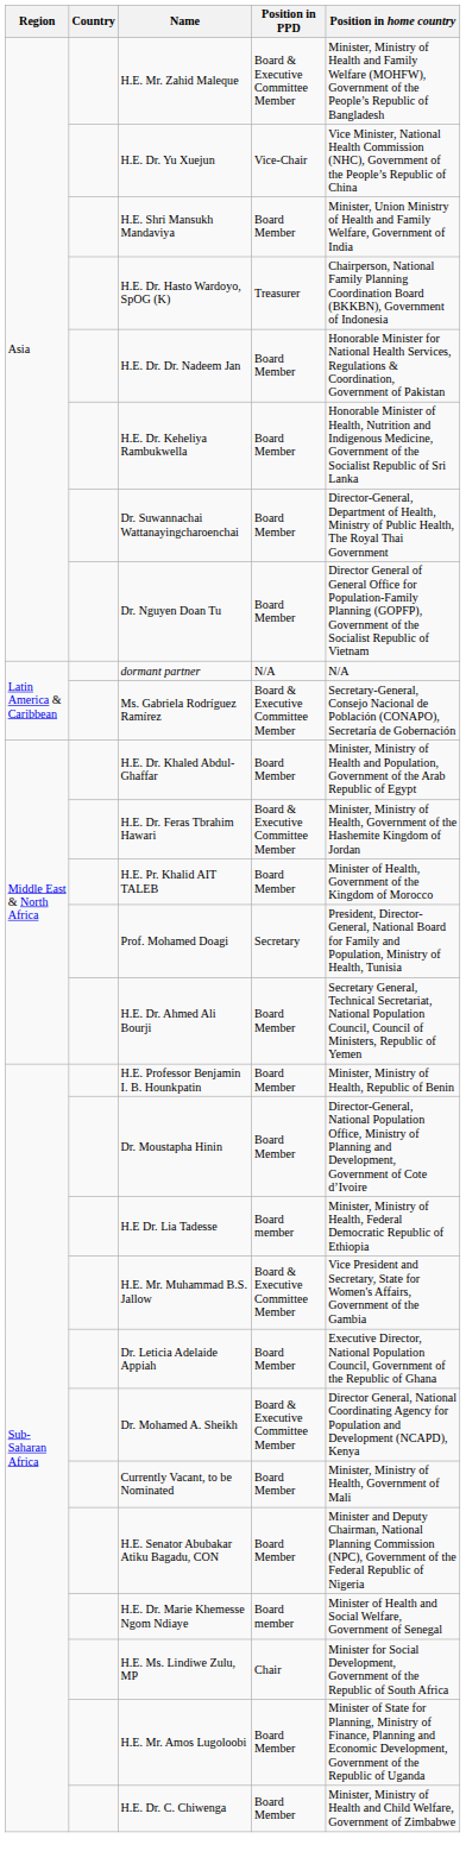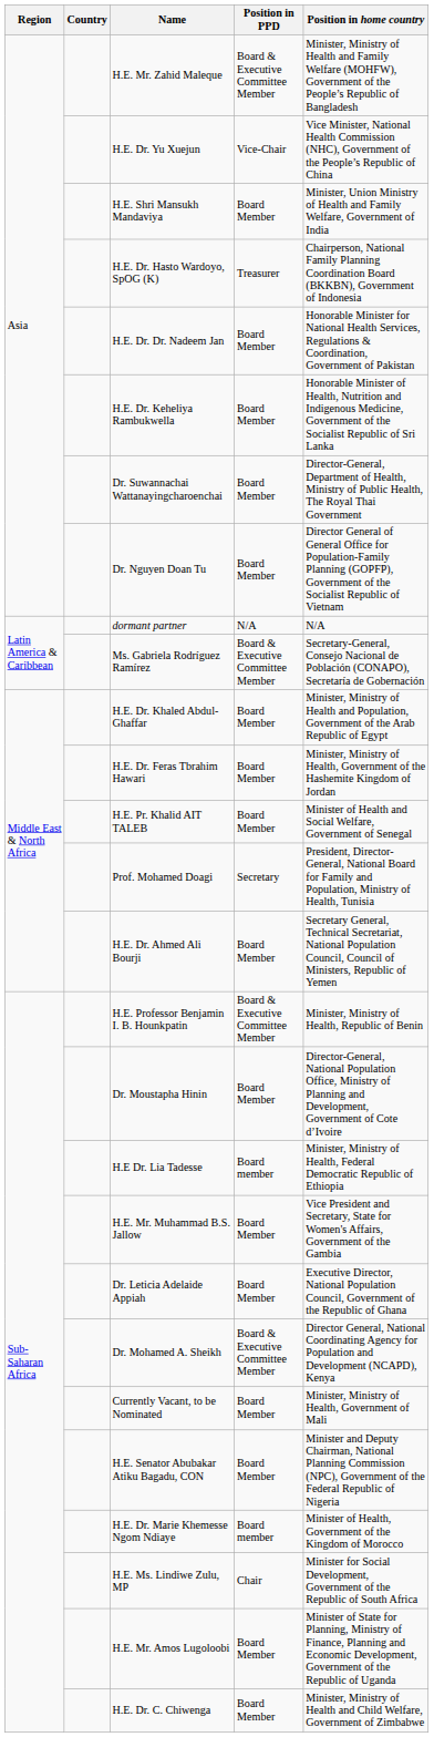 <table class= "wikitable" border="1">
 <tr>
 <th>Region</th>
 <th>Country</th>
 <th>Name</th>
 <th>Position in PPD</th>
 <th>Position in <em>home country</em></th>
 </tr>
 <tr>
 <td rowspan="8">Asia</td>
 <td></td>
 <td>H.E. Mr. Zahid Maleque</td>
 <td>Board & Executive Committee Member</td>
 <td>Minister, Ministry of Health and Family Welfare (MOHFW), Government of the People’s Republic of Bangladesh</td>
 </tr>
 <tr>
 <td></td>
 <td>H.E. Dr. Yu Xuejun</td>
 <td>Vice-Chair</td>
 <td>Vice Minister, National Health Commission (NHC), Government of the People’s Republic of China</td>
 </tr>
 <tr>
 <td></td>
 <td>H.E. Shri Mansukh Mandaviya</td>
 <td>Board Member</td>
 <td>Minister, Union Ministry of Health and Family Welfare, Government of India</td>
 </tr>
 <tr>
 <td></td>
 <td>H.E. Dr. Hasto Wardoyo, SpOG (K)</td>
 <td>Treasurer</td>
 <td>Chairperson, National Family Planning Coordination Board (BKKBN), Government of Indonesia</td>
 </tr>
 <tr>
 <td></td>
 <td>H.E. Dr. Dr. Nadeem Jan</td>
 <td>Board Member</td>
 <td>Honorable Minister for National Health Services, Regulations & Coordination,<br>Government of Pakistan</td>
 </tr>
 <tr>
 <td></td>
 <td>H.E. Dr. Keheliya Rambukwella</td>
 <td>Board Member</td>
 <td>Honorable Minister of Health, Nutrition and Indigenous Medicine, Government of the Socialist Republic of Sri Lanka</td>
 </tr>
 <tr>
 <td></td>
 <td>Dr. Suwannachai Wattanayingcharoenchai</td>
 <td>Board Member</td>
 <td>Director-General, Department of Health, Ministry of Public Health, The Royal Thai Government</td>
 </tr>
 <tr>
 <td></td>
 <td>Dr. Nguyen Doan Tu</td>
 <td>Board Member</td>
 <td>Director General of General Office for Population-Family Planning (GOPFP), Government of the Socialist Republic of Vietnam</td>
 </tr>
 <tr>
 <td rowspan="2"><a href='#'>Latin America</a> & <a href='#'>Caribbean</a></td>
 <td></td>
 <td><em>dormant partner</em></td>
 <td>N/A</td>
 <td>N/A</td>
 </tr>
 <tr>
 <td></td>
 <td>Ms. Gabriela Rodríguez Ramírez</td>
 <td>Board & Executive Committee Member</td>
 <td>Secretary-General, Consejo Nacional de Población (CONAPO), Secretaría de Gobernación</td>
 </tr>
 <tr>
 <td rowspan="5"><a href='#'>Middle East</a> & <a href='#'>North Africa</a></td>
 <td></td>
 <td>H.E. Dr.  Khaled Abdul- Ghaffar</td>
 <td>Board Member</td>
 <td>Minister, Ministry of Health and Population, Government of the Arab Republic of Egypt</td>
 </tr>
 <tr>
 <td></td>
 <td>H.E. Dr. Feras Tbrahim Hawari</td>
-<td>Board & Executive Committee Member</td>
+<td>Board Member</td>
 <td>Minister, Ministry of Health, Government of the Hashemite Kingdom of Jordan</td>
 </tr>
 <tr>
 <td></td>
 <td>H.E. Pr. Khalid AIT TALEB</td>
 <td>Board Member</td>
-<td>Minister of Health, Government of the Kingdom of Morocco</td>
+<td>Minister of Health and Social Welfare, Government of Senegal</td>
 </tr>
 <tr>
 <td></td>
 <td>Prof.  Mohamed Doagi</td>
 <td>Secretary</td>
 <td>President, Director-General, National Board for Family and Population, Ministry of Health, Tunisia</td>
 </tr>
 <tr>
 <td></td>
 <td>H.E. Dr. Ahmed Ali Bourji</td>
 <td>Board Member</td>
 <td>Secretary General, Technical Secretariat, National Population Council, Council of Ministers, Republic of Yemen</td>
 </tr>
 <tr>
 <td rowspan="12"><a href='#'>Sub-Saharan Africa</a></td>
 <td></td>
 <td>H.E. Professor Benjamin I. B. Hounkpatin</td>
-<td>Board Member</td>
+<td>Board & Executive Committee Member</td>
 <td>Minister, Ministry of Health, Republic of Benin</td>
 </tr>
 <tr>
 <td></td>
 <td>Dr. Moustapha Hinin</td>
 <td>Board Member</td>
 <td>Director-General, National Population Office, Ministry of Planning and Development, Government of Cote d’Ivoire</td>
 </tr>
 <tr>
 <td></td>
 <td>H.E Dr. Lia Tadesse</td>
 <td>Board member</td>
 <td>Minister, Ministry of Health, Federal Democratic Republic of Ethiopia</td>
 </tr>
 <tr>
 <td></td>
 <td>H.E. Mr. Muhammad B.S. Jallow</td>
-<td>Board & Executive Committee Member</td>
+<td>Board Member</td>
 <td>Vice President and Secretary, State for Women's Affairs, Government of the Gambia</td>
 </tr>
 <tr>
 <td></td>
 <td>Dr. Leticia Adelaide Appiah</td>
 <td>Board Member</td>
 <td>Executive Director, National Population Council, Government of the Republic of Ghana</td>
 </tr>
 <tr>
 <td></td>
 <td>Dr. Mohamed A. Sheikh</td>
 <td>Board & Executive Committee Member</td>
 <td>Director General, National Coordinating Agency for Population and Development (NCAPD), Kenya</td>
 </tr>
 <tr>
 <td></td>
 <td>Currently Vacant, to be Nominated</td>
 <td>Board Member</td>
 <td>Minister, Ministry of Health, Government of Mali</td>
 </tr>
 <tr>
 <td></td>
 <td>H.E. Senator Abubakar Atiku Bagadu, CON</td>
 <td>Board Member</td>
 <td>Minister and Deputy Chairman, National Planning Commission (NPC), Government of the Federal Republic of Nigeria</td>
 </tr>
 <tr>
 <td></td>
 <td>H.E. Dr. Marie Khemesse Ngom Ndiaye</td>
 <td>Board member</td>
-<td>Minister of Health and Social Welfare, Government of Senegal</td>
+<td>Minister of Health, Government of the Kingdom of Morocco</td>
 </tr>
 <tr>
 <td></td>
 <td>H.E. Ms. Lindiwe Zulu, MP</td>
 <td>Chair</td>
 <td>Minister for Social Development, Government of the Republic of South Africa</td>
 </tr>
 <tr>
 <td></td>
 <td>H.E. Mr. Amos Lugoloobi</td>
 <td>Board Member</td>
 <td>Minister of State for Planning, Ministry of Finance, Planning and Economic Development, Government of the Republic of Uganda</td>
 </tr>
 <tr>
 <td></td>
 <td>H.E. Dr. C. Chiwenga</td>
 <td>Board Member</td>
 <td>Minister, Ministry of Health and Child Welfare, Government of Zimbabwe</td>
 </tr>
 </table>
